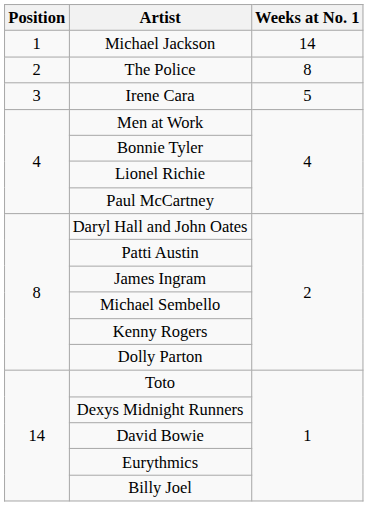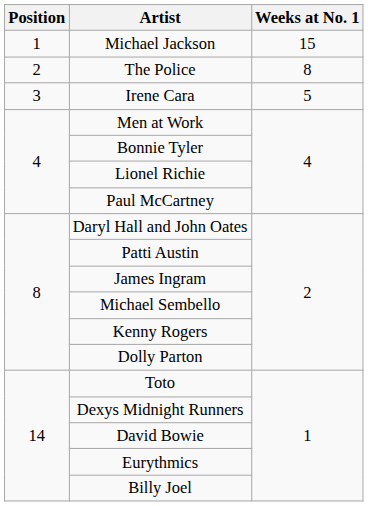 <table class="wikitable plainrowheaders" style="text-align:center;">
 <tr>
 <th>Position</th>
 <th>Artist</th>
 <th>Weeks at No. 1</th>
 </tr>
 <tr>
 <td>1</td>
 <td>Michael Jackson</td>
-<td>14</td>
+<td>15</td>
 </tr>
 <tr>
 <td>2</td>
 <td>The Police</td>
 <td>8</td>
 </tr>
 <tr>
 <td>3</td>
 <td>Irene Cara</td>
 <td>5</td>
 </tr>
 <tr>
 <td rowspan=4>4</td>
 <td>Men at Work</td>
 <td rowspan=4>4</td>
 </tr>
 <tr>
 <td>Bonnie Tyler</td>
 </tr>
 <tr>
 <td>Lionel Richie</td>
 </tr>
 <tr>
 <td>Paul McCartney</td>
 </tr>
 <tr>
 <td rowspan=6>8</td>
 <td>Daryl Hall and John Oates</td>
 <td rowspan=6>2</td>
 </tr>
 <tr>
 <td>Patti Austin</td>
 </tr>
 <tr>
 <td>James Ingram</td>
 </tr>
 <tr>
 <td>Michael Sembello</td>
 </tr>
 <tr>
 <td>Kenny Rogers</td>
 </tr>
 <tr>
 <td>Dolly Parton</td>
 </tr>
 <tr>
 <td rowspan=5>14</td>
 <td>Toto</td>
 <td rowspan=5>1</td>
 </tr>
 <tr>
 <td>Dexys Midnight Runners</td>
 </tr>
 <tr>
 <td>David Bowie</td>
 </tr>
 <tr>
 <td>Eurythmics</td>
 </tr>
 <tr>
 <td>Billy Joel</td>
 </tr>
 </table>
